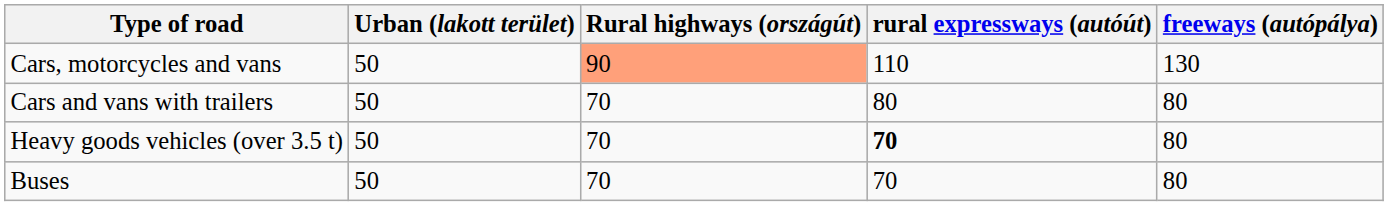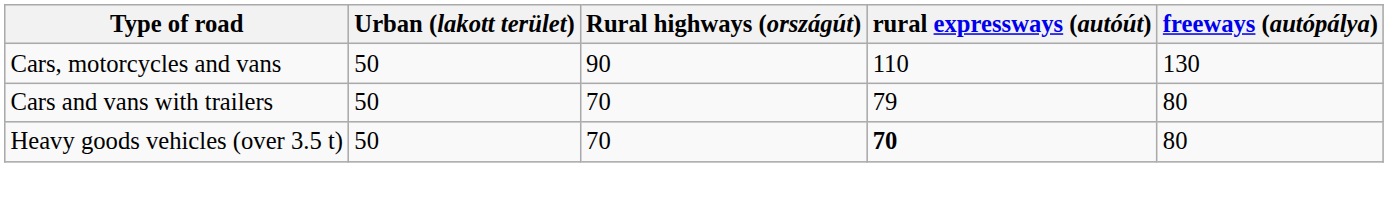 <table class="wikitable">
 <tr>
 <th>Type of road</th>
 <th>Urban (<em>lakott terület</em>)</th>
 <th>Rural highways (<em>országút</em>)</th>
 <th>rural <a href='#'>expressways</a> (<em>autóút</em>)</th>
 <th><a href='#'>freeways</a> (<em>autópálya</em>)</th>
 </tr>
 <tr>
 <td>Cars, motorcycles and vans</td>
 <td>50</td>
-<td style="background: lightsalmon;">90</td>
+<td>90</td>
 <td>110</td>
 <td>130</td>
 </tr>
 <tr>
 <td>Cars and vans with trailers</td>
 <td>50</td>
 <td>70</td>
-<td>80</td>
+<td>79</td>
 <td>80</td>
 </tr>
 <tr>
 <td>Heavy goods vehicles (over 3.5 t)</td>
 <td>50</td>
 <td>70</td>
 <td><strong>70</strong></td>
 <td>80</td>
 </tr>
-<tr>
-<td>Buses</td>
-<td>50</td>
-<td>70</td>
-<td>70</td>
-<td>80</td>
-</tr>
 </table>
